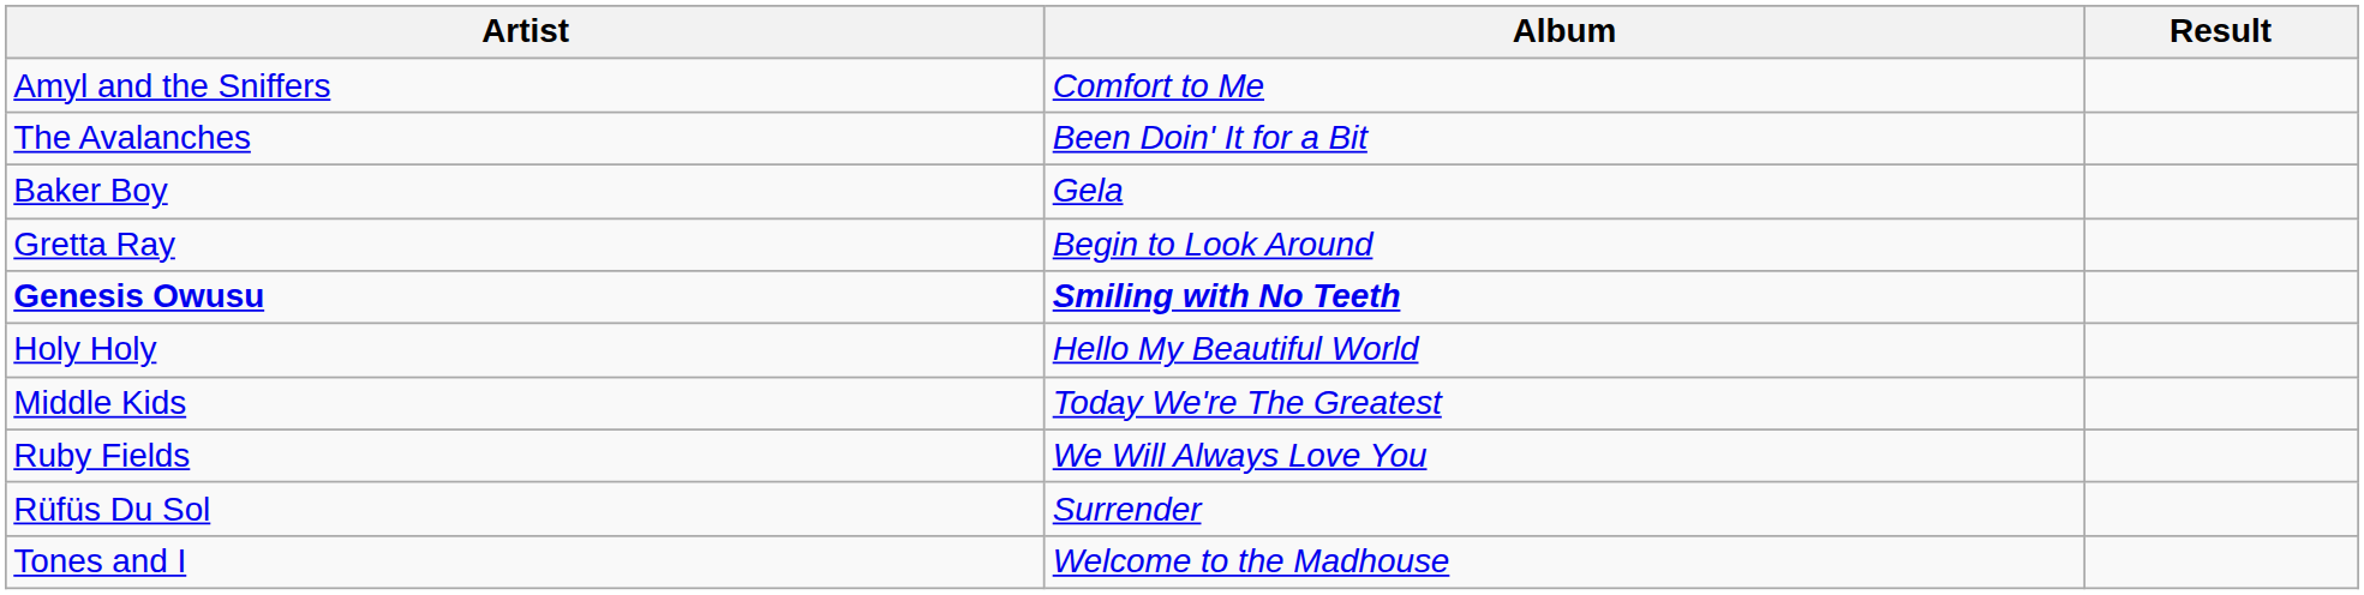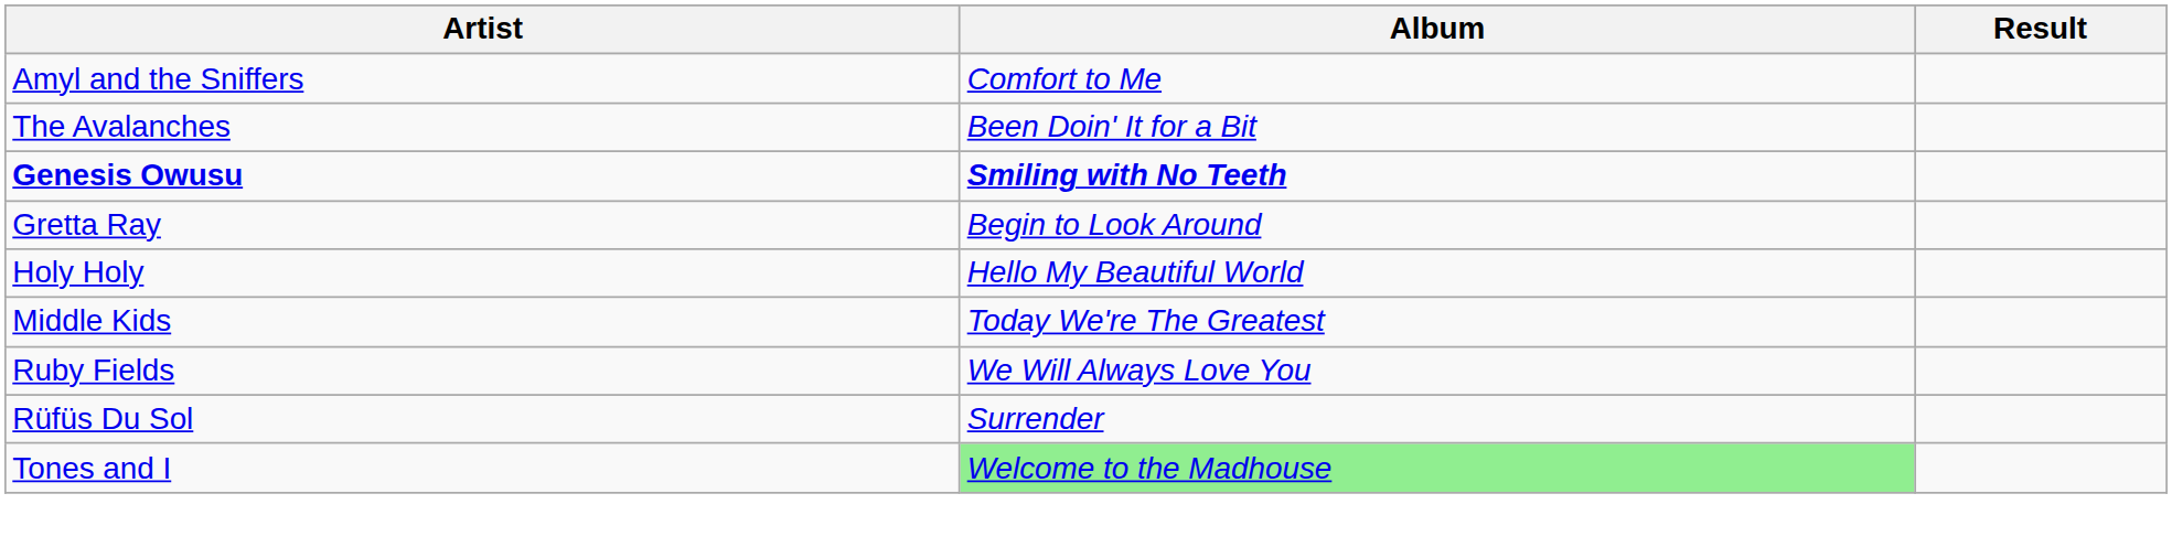 <table class="sortable wikitable">
 <tr bgcolor="#bebebe">
 <th width="19%">Artist</th>
 <th width="19%">Album</th>
 <th width="5%">Result</th>
 </tr>
 <tr>
 <td><a href='#'>Amyl and the Sniffers</a></td>
 <td><em><a href='#'>Comfort to Me</a></em></td>
 <td></td>
 </tr>
 <tr>
 <td><a href='#'>The Avalanches</a></td>
 <td><em><a href='#'>Been Doin' It for a Bit</a></em></td>
 <td></td>
 </tr>
 <tr>
-<td><a href='#'>Baker Boy</a></td>
-<td><em><a href='#'>Gela</a></em></td>
+<td><strong><a href='#'>Genesis Owusu</a></strong></td>
+<td><strong><em><a href='#'>Smiling with No Teeth</a></em></strong></td>
 <td></td>
 </tr>
 <tr>
 <td><a href='#'>Gretta Ray</a></td>
 <td><em><a href='#'>Begin to Look Around</a></em></td>
-<td></td>
-</tr>
-<tr>
-<td><strong><a href='#'>Genesis Owusu</a></strong></td>
-<td><strong><em><a href='#'>Smiling with No Teeth</a></em></strong></td>
 <td></td>
 </tr>
 <tr>
 <td><a href='#'>Holy Holy</a></td>
 <td><em><a href='#'>Hello My Beautiful World</a></em></td>
 <td></td>
 </tr>
 <tr>
 <td><a href='#'>Middle Kids</a></td>
 <td><em><a href='#'>Today We're The Greatest</a></em></td>
 <td></td>
 </tr>
 <tr>
 <td><a href='#'>Ruby Fields</a></td>
 <td><em><a href='#'>We Will Always Love You</a></em></td>
 <td></td>
 </tr>
 <tr>
 <td><a href='#'>Rüfüs Du Sol</a></td>
 <td><em><a href='#'>Surrender</a></em></td>
 <td></td>
 </tr>
 <tr>
 <td><a href='#'>Tones and I</a></td>
-<td><em><a href='#'>Welcome to the Madhouse</a></em></td>
+<td style="background: lightgreen;"><em><a href='#'>Welcome to the Madhouse</a></em></td>
 <td></td>
 </tr>
 </table>
